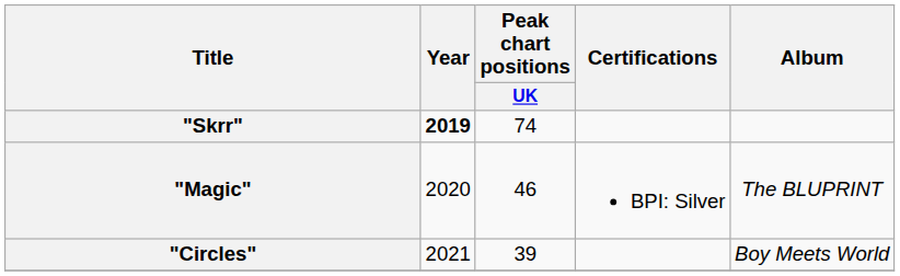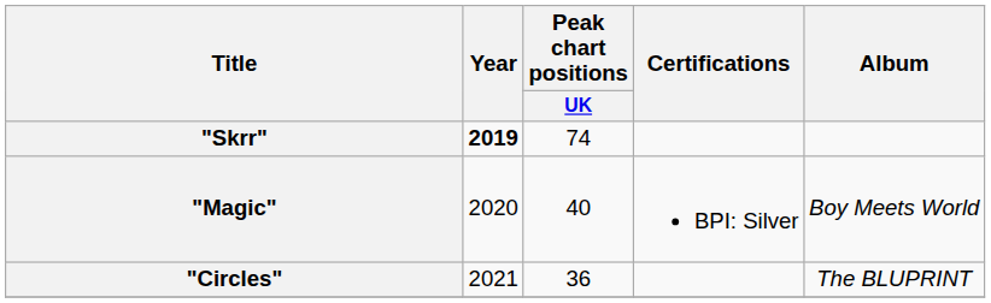 <table class="wikitable plainrowheaders" style="text-align:center;">
 <tr>
 <th scope="col" rowspan="2" style="width:20em;">Title</th>
 <th scope="col" rowspan="2">Year</th>
 <th scope="col" colspan="1">Peak chart positions</th>
 <th scope="col" rowspan="2">Certifications</th>
 <th scope="col" rowspan="2">Album</th>
 </tr>
 <tr>
 <th scope="col" style="width:3em;font-size:85%;"><a href='#'>UK</a><br></th>
 </tr>
 <tr>
 <th scope="row">"Skrr"<br></th>
 <td><strong>2019</strong></td>
 <td>74</td>
 <td></td>
 <td></td>
 </tr>
 <tr>
 <th scope="row">"Magic"<br></th>
 <td>2020</td>
-<td>46</td>
+<td>40</td>
 <td><br><ul><li>BPI: Silver</li></ul></td>
-<td><em>The BLUPRINT</em></td>
+<td><em>Boy Meets World</em></td>
 </tr>
 <tr>
 <th scope="row">"Circles"<br></th>
 <td>2021</td>
-<td>39</td>
+<td>36</td>
 <td></td>
-<td><em>Boy Meets World</em></td>
+<td><em>The BLUPRINT</em></td>
 </tr>
 <tr>
 </tr>
 </table>
